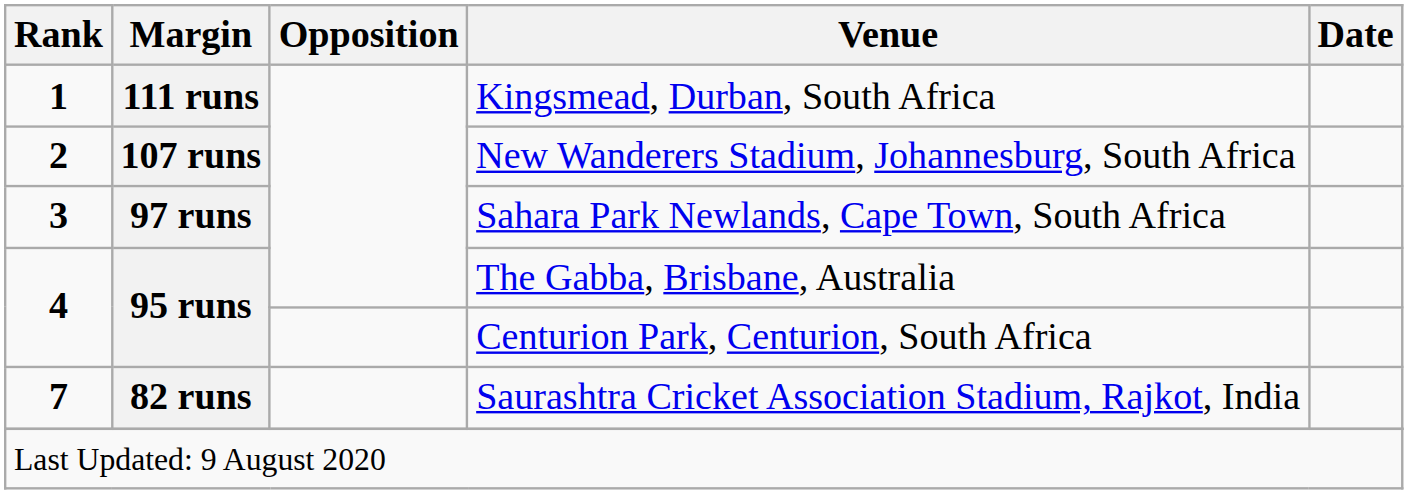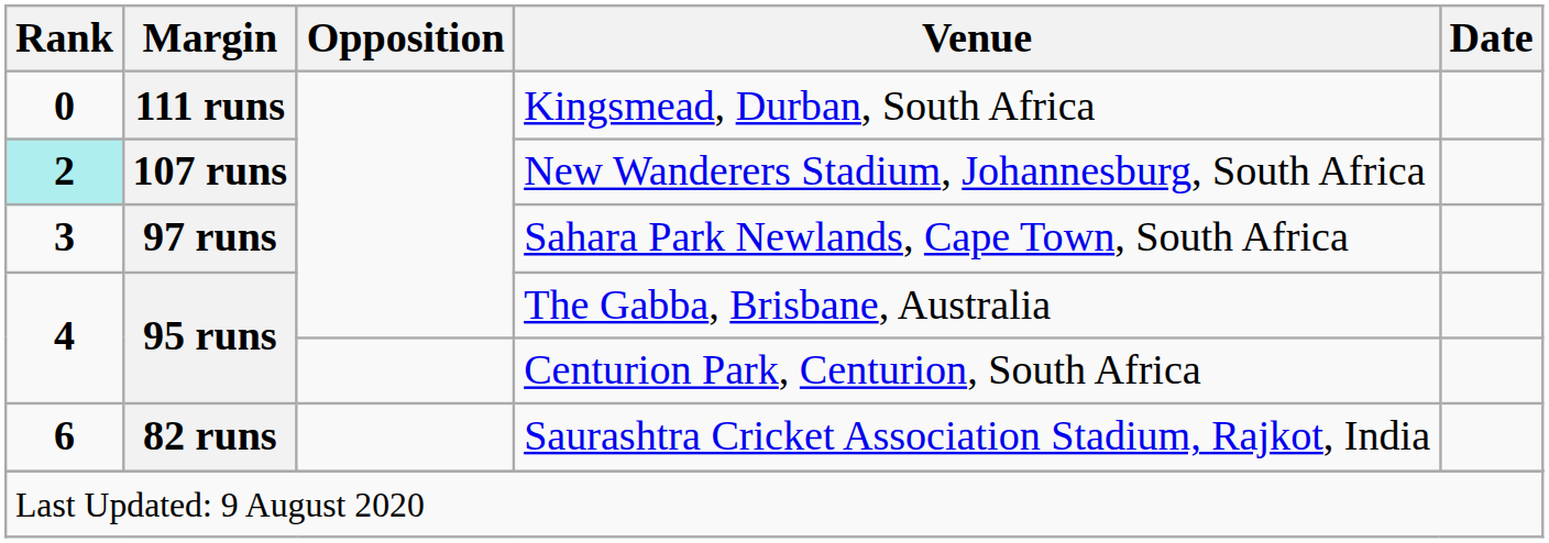 <table class="wikitable plainrowheaders sortable">
 <tr>
 <th scope=col>Rank</th>
 <th scope=col>Margin</th>
 <th scope=col>Opposition</th>
 <th scope=col>Venue</th>
 <th scope=col>Date</th>
 </tr>
 <tr>
-<td align=center><strong>1</strong></td>
+<td align=center><strong>0</strong></td>
 <th scope=row style=text-align:center;>111 runs</th>
 <td rowspan=4></td>
 <td><a href='#'>Kingsmead</a>, <a href='#'>Durban</a>, South Africa</td>
 <td></td>
 </tr>
 <tr>
-<td align=center><strong>2</strong></td>
+<td align=center style="background: paleturquoise;"><strong>2</strong></td>
 <th scope=row style=text-align:center;>107 runs</th>
 <td><a href='#'>New Wanderers Stadium</a>, <a href='#'>Johannesburg</a>, South Africa</td>
 <td></td>
 </tr>
 <tr>
 <td align=center><strong>3</strong></td>
 <th scope=row style=text-align:center;>97 runs</th>
 <td><a href='#'>Sahara Park Newlands</a>, <a href='#'>Cape Town</a>, South Africa</td>
 <td></td>
 </tr>
 <tr>
 <td align=center rowspan=2><strong>4</strong></td>
 <th scope=row style=text-align:center rowspan=2>95 runs</th>
 <td><a href='#'>The Gabba</a>, <a href='#'>Brisbane</a>, Australia</td>
 <td></td>
 </tr>
 <tr>
 <td></td>
 <td><a href='#'>Centurion Park</a>, <a href='#'>Centurion</a>, South Africa</td>
 <td></td>
 </tr>
 <tr>
-<td align=center><strong>7</strong></td>
+<td align=center><strong>6</strong></td>
 <th scope=row style=text-align:center;>82 runs</th>
 <td></td>
 <td><a href='#'>Saurashtra Cricket Association Stadium, Rajkot</a>, India</td>
 <td></td>
 </tr>
 <tr>
 </tr>
 <tr class=sortbottom>
 <td colspan=5><small>Last Updated: 9 August 2020</small></td>
 </tr>
 </table>
